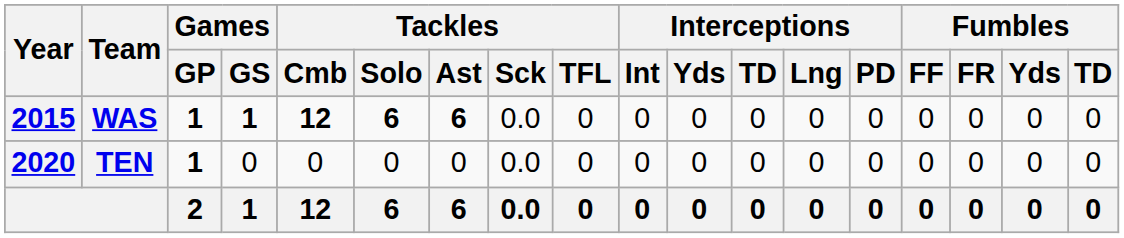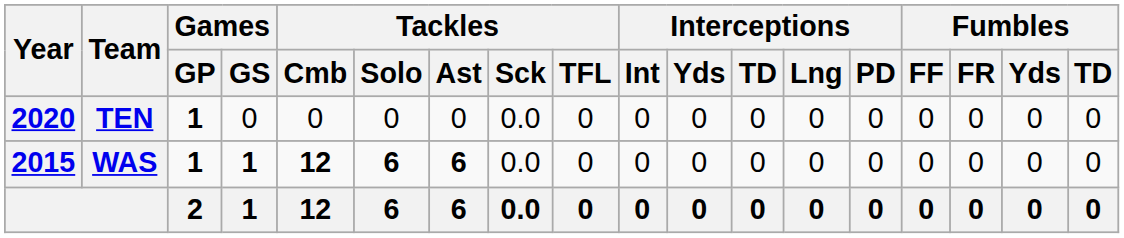 <table class="wikitable" style="text-align:center">
 <tr>
 <th rowspan="2">Year</th>
 <th rowspan="2">Team</th>
 <th colspan="2">Games</th>
 <th colspan="5">Tackles</th>
 <th colspan="5">Interceptions</th>
 <th colspan="4">Fumbles</th>
 </tr>
 <tr>
 <th>GP</th>
 <th>GS</th>
 <th>Cmb</th>
 <th>Solo</th>
 <th>Ast</th>
 <th>Sck</th>
 <th>TFL</th>
 <th>Int</th>
 <th>Yds</th>
 <th>TD</th>
 <th>Lng</th>
 <th>PD</th>
 <th>FF</th>
 <th>FR</th>
 <th>Yds</th>
 <th>TD</th>
 </tr>
 <tr>
-<th><a href='#'>2015</a></th>
-<th><a href='#'>WAS</a></th>
+<th><a href='#'>2020</a></th>
+<th><a href='#'>TEN</a></th>
 <td><strong>1</strong></td>
-<td><strong>1</strong></td>
-<td><strong>12</strong></td>
-<td><strong>6</strong></td>
-<td><strong>6</strong></td>
+<td>0</td>
+<td>0</td>
+<td>0</td>
+<td>0</td>
 <td>0.0</td>
 <td>0</td>
 <td>0</td>
 <td>0</td>
 <td>0</td>
 <td>0</td>
 <td>0</td>
 <td>0</td>
 <td>0</td>
 <td>0</td>
 <td>0</td>
 </tr>
 <tr>
-<th><a href='#'>2020</a></th>
-<th><a href='#'>TEN</a></th>
+<th><a href='#'>2015</a></th>
+<th><a href='#'>WAS</a></th>
 <td><strong>1</strong></td>
-<td>0</td>
-<td>0</td>
-<td>0</td>
-<td>0</td>
+<td><strong>1</strong></td>
+<td><strong>12</strong></td>
+<td><strong>6</strong></td>
+<td><strong>6</strong></td>
 <td>0.0</td>
 <td>0</td>
 <td>0</td>
 <td>0</td>
 <td>0</td>
 <td>0</td>
 <td>0</td>
 <td>0</td>
 <td>0</td>
 <td>0</td>
 <td>0</td>
 </tr>
 <tr>
 <th colspan="2"></th>
 <th>2</th>
 <th>1</th>
 <th>12</th>
 <th>6</th>
 <th>6</th>
 <th>0.0</th>
 <th>0</th>
 <th>0</th>
 <th>0</th>
 <th>0</th>
 <th>0</th>
 <th>0</th>
 <th>0</th>
 <th>0</th>
 <th>0</th>
 <th>0</th>
 </tr>
 </table>
